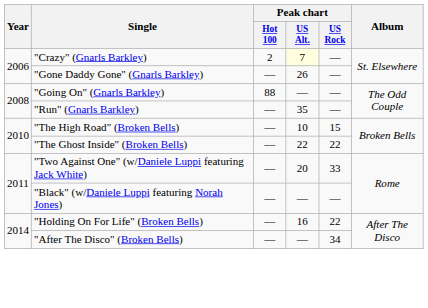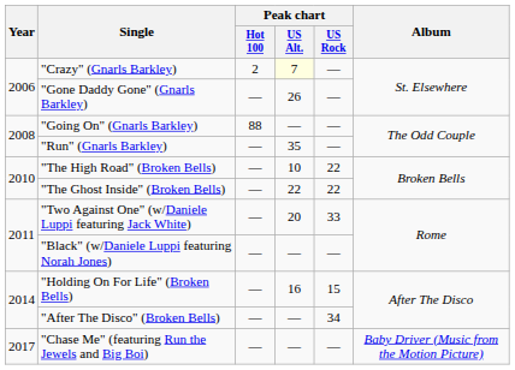 <table class="wikitable" style="text-align:center;">
 <tr>
 <th rowspan="2">Year</th>
 <th rowspan="2">Single</th>
 <th colspan="3">Peak chart</th>
 <th rowspan="2">Album</th>
 </tr>
 <tr>
 <th style="width:3em;font-size:85%"><a href='#'>Hot<br>100</a></th>
 <th style="width:3em;font-size:85%"><a href='#'>US<br>Alt.</a></th>
 <th style="width:3em;font-size:85%"><a href='#'>US<br>Rock</a></th>
 </tr>
 <tr>
 <td rowspan="2">2006</td>
 <td align="left">"Crazy" (<a href='#'>Gnarls Barkley</a>)</td>
 <td>2</td>
 <td style="background: lightyellow;">7</td>
 <td>—</td>
 <td rowspan="2"><em>St. Elsewhere</em></td>
 </tr>
 <tr>
 <td align="left">"Gone Daddy Gone" (<a href='#'>Gnarls Barkley</a>)</td>
 <td>—</td>
 <td>26</td>
 <td>—</td>
 </tr>
 <tr>
 <td rowspan="2">2008</td>
 <td align="left">"Going On" (<a href='#'>Gnarls Barkley</a>)</td>
 <td>88</td>
 <td>—</td>
 <td>—</td>
 <td rowspan="2"><em>The Odd Couple</em></td>
 </tr>
 <tr>
 <td align="left">"Run" (<a href='#'>Gnarls Barkley</a>)</td>
 <td>—</td>
 <td>35</td>
 <td>—</td>
 </tr>
 <tr>
 <td rowspan="2">2010</td>
 <td align="left">"The High Road" (<a href='#'>Broken Bells</a>)</td>
 <td>—</td>
 <td>10</td>
-<td>15</td>
+<td>22</td>
 <td rowspan="2"><em>Broken Bells</em></td>
 </tr>
 <tr>
 <td align="left">"The Ghost Inside" (<a href='#'>Broken Bells</a>)</td>
 <td>—</td>
 <td>22</td>
 <td>22</td>
 </tr>
 <tr>
 <td rowspan="2">2011</td>
 <td align="left">"Two Against One" (w/<a href='#'>Daniele Luppi</a> featuring <a href='#'>Jack White</a>)</td>
 <td>—</td>
 <td>20</td>
 <td>33</td>
 <td rowspan="2"><em>Rome</em></td>
 </tr>
 <tr>
 <td align="left">"Black" (w/<a href='#'>Daniele Luppi</a> featuring <a href='#'>Norah Jones</a>)</td>
 <td>—</td>
 <td>—</td>
 <td>—</td>
 </tr>
 <tr>
 <td rowspan="2">2014</td>
 <td align="left">"Holding On For Life" (<a href='#'>Broken Bells</a>)</td>
 <td>—</td>
 <td>16</td>
-<td>22</td>
+<td>15</td>
 <td rowspan="2"><em>After The Disco</em></td>
 </tr>
 <tr>
 <td align="left">"After The Disco" (<a href='#'>Broken Bells</a>)</td>
 <td>—</td>
 <td>—</td>
 <td>34</td>
 </tr>
+<tr>
+<td>2017</td>
+<td align="left">"Chase Me" (featuring <a href='#'>Run the Jewels</a> and <a href='#'>Big Boi</a>)</td>
+<td>—</td>
+<td>—</td>
+<td>—</td>
+<td><em><a href='#'>Baby Driver (Music from the Motion Picture)</a></em></td>
+</tr>
 </table>
